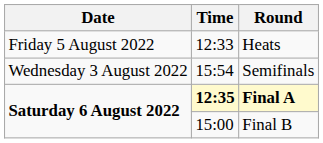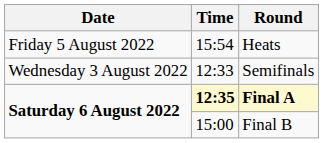 <table class="wikitable">
 <tr>
 <th>Date</th>
 <th>Time</th>
 <th>Round</th>
 </tr>
 <tr>
 <td>Friday 5 August 2022</td>
-<td>12:33</td>
+<td>15:54</td>
 <td>Heats</td>
 </tr>
 <tr>
 <td>Wednesday 3 August 2022</td>
-<td>15:54</td>
+<td>12:33</td>
 <td>Semifinals</td>
 </tr>
 <tr>
 <td rowspan=2><strong>Saturday 6 August 2022</strong></td>
 <td style=background:lemonchiffon><strong>12:35</strong></td>
 <td style=background:lemonchiffon><strong>Final A</strong></td>
 </tr>
 <tr>
 <td>15:00</td>
 <td>Final B</td>
 </tr>
 </table>
